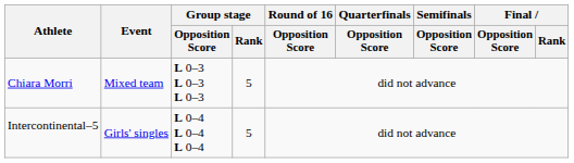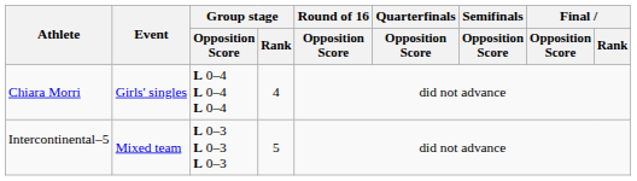 <table class=wikitable style="font-size:90%">
 <tr>
 <th rowspan=2>Athlete</th>
 <th rowspan=2>Event</th>
 <th colspan=2>Group stage</th>
 <th>Round of 16</th>
 <th>Quarterfinals</th>
 <th>Semifinals</th>
 <th colspan=2>Final / </th>
 </tr>
 <tr style="font-size:95%">
 <th>Opposition<br>Score</th>
 <th>Rank</th>
 <th>Opposition<br>Score</th>
 <th>Opposition<br>Score</th>
 <th>Opposition<br>Score</th>
 <th>Opposition<br>Score</th>
 <th>Rank</th>
 </tr>
 <tr align=center>
 <td align=left><a href='#'>Chiara Morri</a></td>
+<td align=left><a href='#'>Girls' singles</a></td>
+<td align=left> <strong>L</strong> 0–4<br> <strong>L</strong> 0–4<br> <strong>L</strong> 0–4</td>
+<td>4</td>
+<td colspan=5>did not advance</td>
+</tr>
+<tr align=center>
+<td align=left>Intercontinental–5<br><br></td>
 <td align=left><a href='#'>Mixed team</a></td>
 <td align=left> <strong>L</strong> 0–3<br> <strong>L</strong> 0–3<br> <strong>L</strong> 0–3</td>
 <td>5</td>
 <td colspan=5>did not advance</td>
 </tr>
-<tr align=center>
-<td align=left>Intercontinental–5<br><br></td>
-<td align=left><a href='#'>Girls' singles</a></td>
-<td align=left> <strong>L</strong> 0–4<br> <strong>L</strong> 0–4<br> <strong>L</strong> 0–4</td>
-<td>5</td>
-<td colspan=5>did not advance</td>
-</tr>
 </table>
